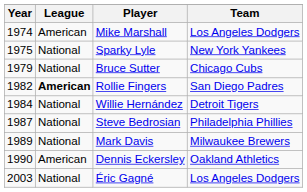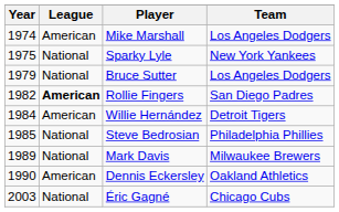 <table class="wikitable">
 <tr>
 </tr>
 <tr>
 <th>Year</th>
 <th>League</th>
 <th>Player</th>
 <th>Team</th>
 </tr>
 <tr>
 <td>1974</td>
 <td>American</td>
 <td><a href='#'>Mike Marshall</a></td>
 <td><a href='#'>Los Angeles Dodgers</a></td>
 </tr>
 <tr>
 <td>1975</td>
 <td>National</td>
 <td><a href='#'>Sparky Lyle</a></td>
 <td><a href='#'>New York Yankees</a></td>
 </tr>
 <tr>
 <td>1979</td>
 <td>National</td>
 <td><a href='#'>Bruce Sutter</a></td>
-<td><a href='#'>Chicago Cubs</a></td>
+<td><a href='#'>Los Angeles Dodgers</a></td>
 </tr>
 <tr>
 <td>1982</td>
 <td><strong>American</strong></td>
 <td><a href='#'>Rollie Fingers</a></td>
 <td><a href='#'>San Diego Padres</a></td>
 </tr>
 <tr>
 <td>1984</td>
-<td>National</td>
+<td>American</td>
 <td><a href='#'>Willie Hernández</a></td>
 <td><a href='#'>Detroit Tigers</a></td>
 </tr>
 <tr>
-<td>1987</td>
+<td>1985</td>
 <td>National</td>
 <td><a href='#'>Steve Bedrosian</a></td>
 <td><a href='#'>Philadelphia Phillies</a></td>
 </tr>
 <tr>
 <td>1989</td>
 <td>National</td>
 <td><a href='#'>Mark Davis</a></td>
 <td><a href='#'>Milwaukee Brewers</a></td>
 </tr>
 <tr>
 <td>1990</td>
 <td>American</td>
 <td><a href='#'>Dennis Eckersley</a></td>
 <td><a href='#'>Oakland Athletics</a></td>
 </tr>
 <tr>
 <td>2003</td>
 <td>National</td>
 <td><a href='#'>Éric Gagné</a></td>
-<td><a href='#'>Los Angeles Dodgers</a></td>
+<td><a href='#'>Chicago Cubs</a></td>
 </tr>
 </table>
